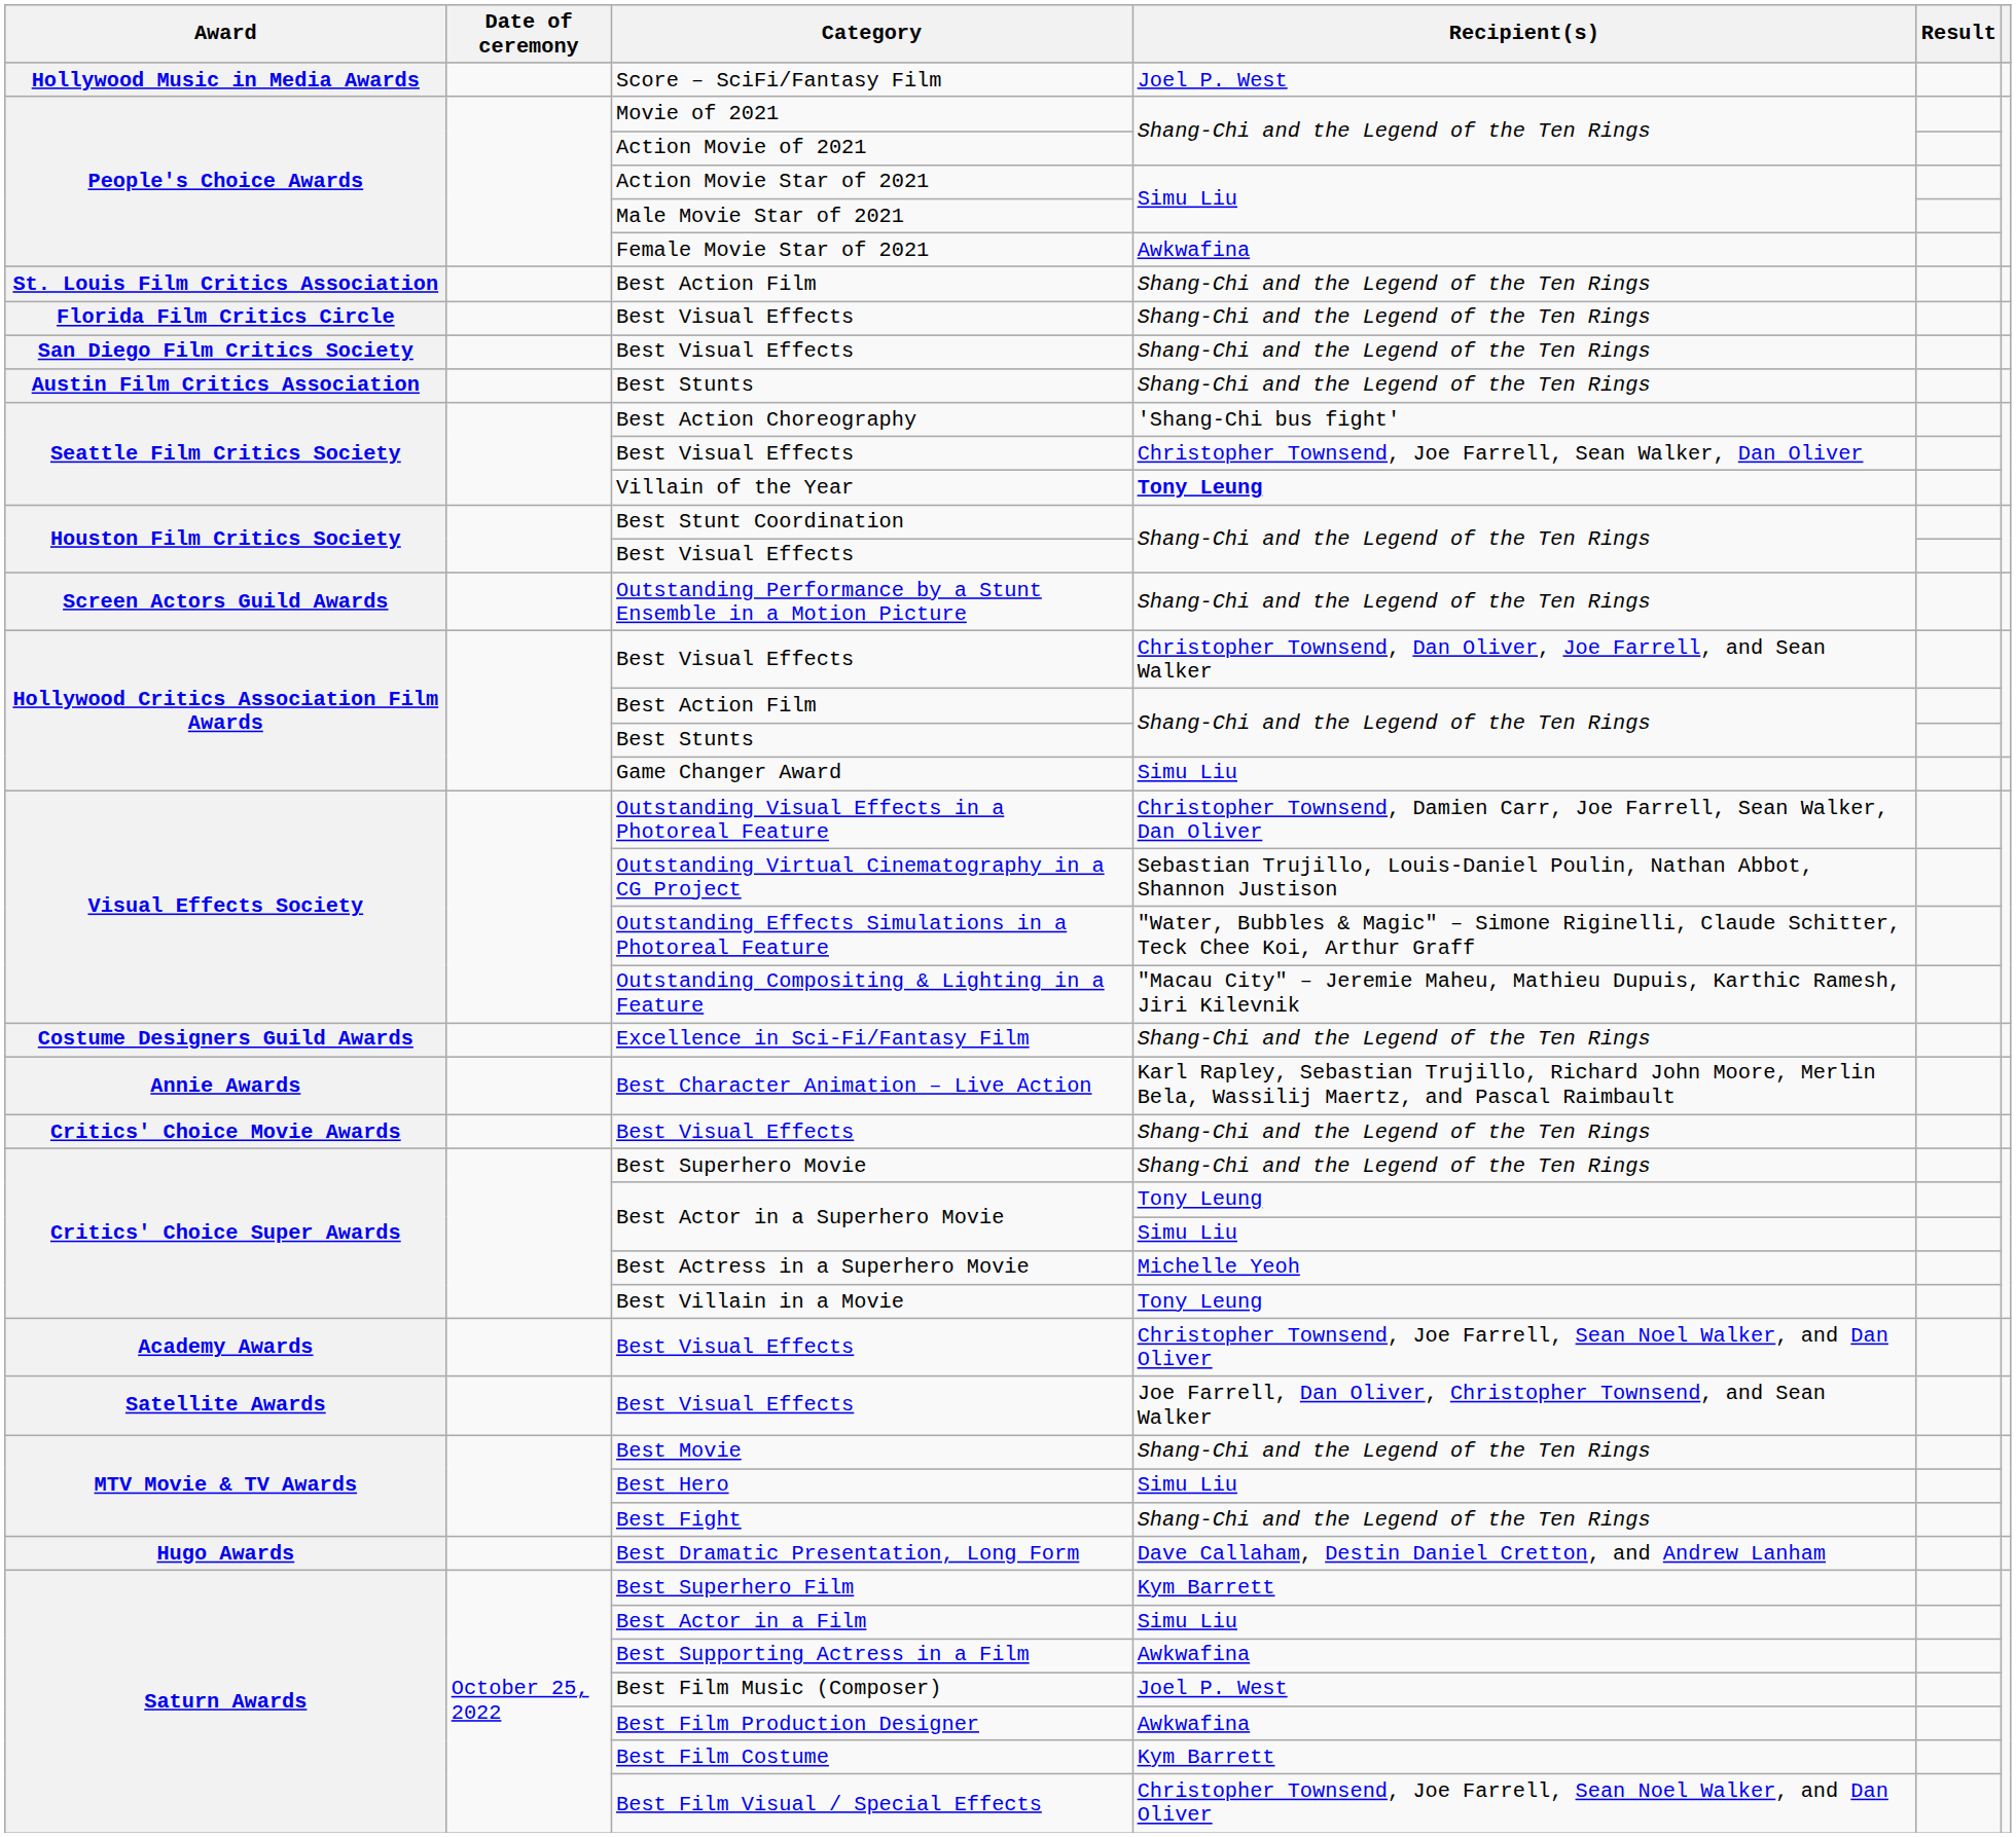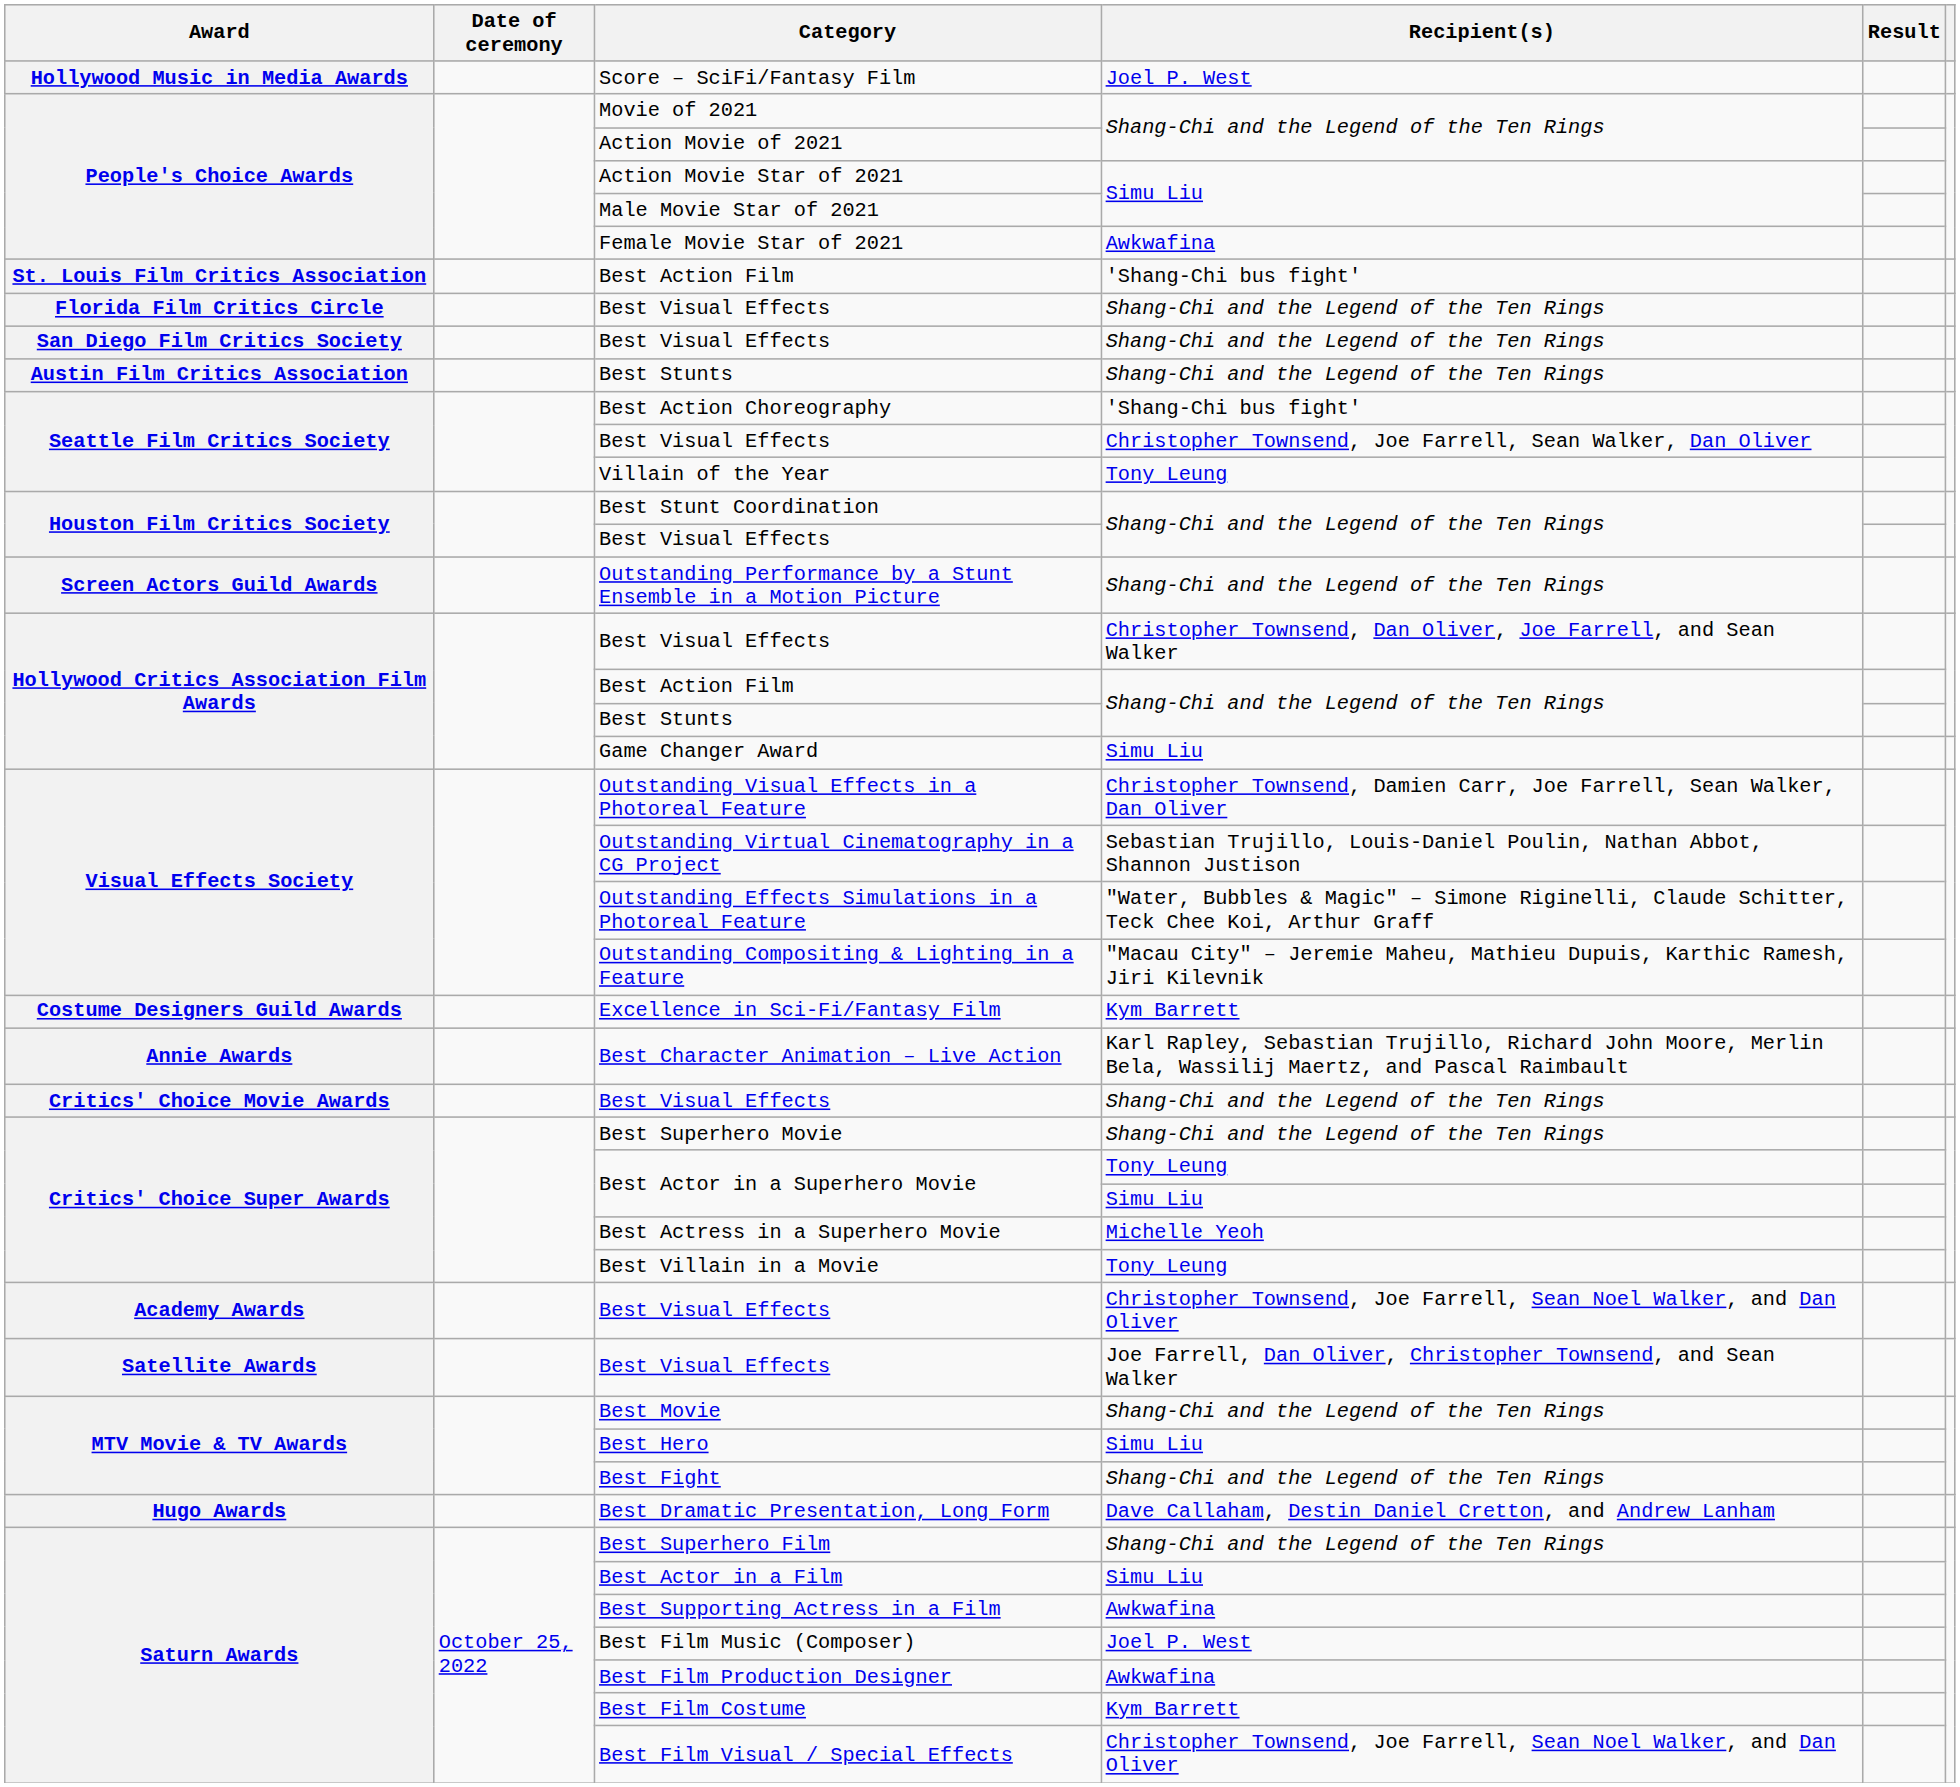 <table class="wikitable sortable plainrowheaders" style="width: 99%">
 <tr>
 <th scope="col" style="width:22%;">Award</th>
 <th scope="col">Date of ceremony</th>
 <th scope="col">Category</th>
 <th scope="col">Recipient(s)</th>
 <th scope="col">Result</th>
 <th scope="col" class="unsortable"></th>
 </tr>
 <tr>
 <th scope="row" style="text-align:center;"><a href='#'>Hollywood Music in Media Awards</a></th>
 <td><a href='#'></a></td>
 <td>Score – SciFi/Fantasy Film</td>
 <td><a href='#'>Joel P. West</a></td>
 <td></td>
 <td style="text-align:center;"></td>
 </tr>
 <tr>
 <th rowspan="5" scope="row" style="text-align:center;"><a href='#'>People's Choice Awards</a></th>
 <td rowspan="5"><a href='#'></a></td>
 <td>Movie of 2021</td>
 <td rowspan="2"><em>Shang-Chi and the Legend of the Ten Rings</em></td>
 <td></td>
 <td rowspan="5" style="text-align:center;"></td>
 </tr>
 <tr>
 <td>Action Movie of 2021</td>
 <td></td>
 </tr>
 <tr>
 <td>Action Movie Star of 2021</td>
 <td rowspan="2"><a href='#'>Simu Liu</a></td>
 <td></td>
 </tr>
 <tr>
 <td>Male Movie Star of 2021</td>
 <td></td>
 </tr>
 <tr>
 <td>Female Movie Star of 2021</td>
 <td><a href='#'>Awkwafina</a></td>
 <td></td>
 </tr>
 <tr>
 <th scope="row" style="text-align:center;"><a href='#'>St. Louis Film Critics Association</a></th>
 <td><a href='#'></a></td>
 <td>Best Action Film</td>
-<td><em>Shang-Chi and the Legend of the Ten Rings</em></td>
+<td>'Shang-Chi bus fight'</td>
 <td></td>
 <td style="text-align: center;"></td>
 </tr>
 <tr>
 <th scope="row" style="text-align:center;"><a href='#'>Florida Film Critics Circle</a></th>
 <td><a href='#'></a></td>
 <td>Best Visual Effects</td>
 <td><em>Shang-Chi and the Legend of the Ten Rings</em></td>
 <td></td>
 <td style="text-align:center;"></td>
 </tr>
 <tr>
 <th scope="row" style="text-align: center;"><a href='#'>San Diego Film Critics Society</a></th>
 <td><a href='#'></a></td>
 <td>Best Visual Effects</td>
 <td><em>Shang-Chi and the Legend of the Ten Rings</em></td>
 <td></td>
 <td style="text-align: center;"></td>
 </tr>
 <tr>
 <th scope="row" style="text-align:center;"><a href='#'>Austin Film Critics Association</a></th>
 <td><a href='#'></a></td>
 <td>Best Stunts</td>
 <td><em>Shang-Chi and the Legend of the Ten Rings</em></td>
 <td></td>
 <td style="text-align:center;"></td>
 </tr>
 <tr>
 <th rowspan="3" scope="row" style="text-align: center;"><a href='#'>Seattle Film Critics Society</a></th>
 <td rowspan="3"><a href='#'></a></td>
 <td>Best Action Choreography</td>
 <td>'Shang-Chi bus fight'</td>
 <td></td>
 <td rowspan="3" style="text-align: center;"></td>
 </tr>
 <tr>
 <td>Best Visual Effects</td>
 <td><a href='#'>Christopher Townsend</a>, Joe Farrell, Sean Walker, <a href='#'>Dan Oliver</a></td>
 <td></td>
 </tr>
 <tr>
 <td>Villain of the Year</td>
-<td><strong><a href='#'>Tony Leung</a></strong></td>
+<td><a href='#'>Tony Leung</a></td>
 <td></td>
 </tr>
 <tr>
 <th rowspan="2" scope="row" style="text-align:center;"><a href='#'>Houston Film Critics Society</a></th>
 <td rowspan="2"><a href='#'></a></td>
 <td>Best Stunt Coordination</td>
 <td rowspan="2"><em>Shang-Chi and the Legend of the Ten Rings</em></td>
 <td></td>
 <td rowspan="2" style="text-align:center;"></td>
 </tr>
 <tr>
 <td>Best Visual Effects</td>
 <td></td>
 </tr>
 <tr>
 <th scope="row" style="text-align:center;"><a href='#'>Screen Actors Guild Awards</a></th>
 <td><a href='#'></a></td>
 <td><a href='#'>Outstanding Performance by a Stunt Ensemble in a Motion Picture</a></td>
 <td><em>Shang-Chi and the Legend of the Ten Rings</em></td>
 <td></td>
 <td style="text-align: center;"></td>
 </tr>
 <tr>
 <th rowspan="4" scope="row" style="text-align:center;"><a href='#'>Hollywood Critics Association Film Awards</a></th>
 <td rowspan="4"></td>
 <td>Best Visual Effects</td>
 <td><a href='#'>Christopher Townsend</a>, <a href='#'>Dan Oliver</a>, <a href='#'>Joe Farrell</a>, and Sean Walker</td>
 <td></td>
 <td rowspan="3" style="text-align:center;"></td>
 </tr>
 <tr>
 <td>Best Action Film</td>
 <td rowspan="2"><em>Shang-Chi and the Legend of the Ten Rings</em></td>
 <td></td>
 </tr>
 <tr>
 <td>Best Stunts</td>
 <td></td>
 </tr>
 <tr>
 <td>Game Changer Award</td>
 <td><a href='#'>Simu Liu</a></td>
 <td></td>
 <td style="text-align:center;"></td>
 </tr>
 <tr>
 <th rowspan="4" scope="row" style="text-align: center;"><a href='#'>Visual Effects Society</a></th>
 <td rowspan="4"><a href='#'></a></td>
 <td><a href='#'>Outstanding Visual Effects in a Photoreal Feature</a></td>
 <td><a href='#'>Christopher Townsend</a>, Damien Carr, Joe Farrell, Sean Walker, <a href='#'>Dan Oliver</a></td>
 <td></td>
 <td rowspan="4" style="text-align: center;"></td>
 </tr>
 <tr>
 <td><a href='#'>Outstanding Virtual Cinematography in a CG Project</a></td>
 <td>Sebastian Trujillo, Louis-Daniel Poulin, Nathan Abbot, Shannon Justison</td>
 <td></td>
 </tr>
 <tr>
 <td><a href='#'>Outstanding Effects Simulations in a Photoreal Feature</a></td>
 <td>"Water, Bubbles & Magic" – Simone Riginelli, Claude Schitter, Teck Chee Koi, Arthur Graff</td>
 <td></td>
 </tr>
 <tr>
 <td><a href='#'>Outstanding Compositing & Lighting in a Feature</a></td>
 <td>"Macau City" – Jeremie Maheu, Mathieu Dupuis, Karthic Ramesh, Jiri Kilevnik</td>
 <td></td>
 </tr>
 <tr>
 <th scope="row" style="text-align:center;"><a href='#'>Costume Designers Guild Awards</a></th>
 <td><a href='#'></a></td>
 <td><a href='#'>Excellence in Sci-Fi/Fantasy Film</a></td>
-<td><em>Shang-Chi and the Legend of the Ten Rings</em></td>
+<td><a href='#'>Kym Barrett</a></td>
 <td></td>
 <td style="text-align: center;"></td>
 </tr>
 <tr>
 <th scope="row" style="text-align:center;"><a href='#'>Annie Awards</a></th>
 <td><a href='#'></a></td>
 <td><a href='#'>Best Character Animation – Live Action</a></td>
 <td>Karl Rapley, Sebastian Trujillo, Richard John Moore, Merlin Bela, Wassilij Maertz, and Pascal Raimbault</td>
 <td></td>
 <td style="text-align:center;"></td>
 </tr>
 <tr>
 <th scope="row" style="text-align:center;"><a href='#'>Critics' Choice Movie Awards</a></th>
 <td><a href='#'></a></td>
 <td><a href='#'>Best Visual Effects</a></td>
 <td><em>Shang-Chi and the Legend of the Ten Rings</em></td>
 <td></td>
 <td style="text-align:center;"></td>
 </tr>
 <tr>
 <th rowspan="5" scope="row" style="text-align: center;"><a href='#'>Critics' Choice Super Awards</a></th>
 <td rowspan="5"><a href='#'></a></td>
 <td>Best Superhero Movie</td>
 <td><em>Shang-Chi and the Legend of the Ten Rings</em></td>
 <td></td>
 <td rowspan="5" style="text-align: center;"></td>
 </tr>
 <tr>
 <td rowspan="2">Best Actor in a Superhero Movie</td>
 <td><a href='#'>Tony Leung</a></td>
 <td></td>
 </tr>
 <tr>
 <td><a href='#'>Simu Liu</a></td>
 <td></td>
 </tr>
 <tr>
 <td>Best Actress in a Superhero Movie</td>
 <td><a href='#'>Michelle Yeoh</a></td>
 <td></td>
 </tr>
 <tr>
 <td>Best Villain in a Movie</td>
 <td><a href='#'>Tony Leung</a></td>
 <td></td>
 </tr>
 <tr>
 <th scope="row" style="text-align: center;"><a href='#'>Academy Awards</a></th>
 <td><a href='#'></a></td>
 <td><a href='#'>Best Visual Effects</a></td>
 <td><a href='#'>Christopher Townsend</a>, Joe Farrell, <a href='#'>Sean Noel Walker</a>, and <a href='#'>Dan Oliver</a></td>
 <td></td>
 <td style="text-align: center;"></td>
 </tr>
 <tr>
 <th scope="row" style="text-align: center;"><a href='#'>Satellite Awards</a></th>
 <td><a href='#'></a></td>
 <td><a href='#'>Best Visual Effects</a></td>
 <td>Joe Farrell, <a href='#'>Dan Oliver</a>, <a href='#'>Christopher Townsend</a>, and Sean Walker</td>
 <td></td>
 <td style="text-align: center;"></td>
 </tr>
 <tr>
 <th rowspan="3" scope="row" style="text-align: center;"><a href='#'>MTV Movie & TV Awards</a></th>
 <td rowspan="3"><a href='#'></a></td>
 <td><a href='#'>Best Movie</a></td>
 <td><em>Shang-Chi and the Legend of the Ten Rings</em></td>
 <td></td>
 <td rowspan="3" style="text-align: center;"></td>
 </tr>
 <tr>
 <td><a href='#'>Best Hero</a></td>
 <td><a href='#'>Simu Liu</a></td>
 <td></td>
 </tr>
 <tr>
 <td><a href='#'>Best Fight</a></td>
 <td><em>Shang-Chi and the Legend of the Ten Rings</em></td>
 <td></td>
 </tr>
 <tr>
 <th scope="row" style="text-align: center;"><a href='#'>Hugo Awards</a></th>
 <td></td>
 <td><a href='#'>Best Dramatic Presentation, Long Form</a></td>
 <td><a href='#'>Dave Callaham</a>, <a href='#'>Destin Daniel Cretton</a>, and <a href='#'>Andrew Lanham</a></td>
 <td></td>
 <td style="text-align: center;"></td>
 </tr>
 <tr>
 <th rowspan="7" scope="row" style="text-align: center;"><a href='#'>Saturn Awards</a></th>
 <td rowspan="7"><a href='#'>October 25, 2022</a></td>
 <td><a href='#'>Best Superhero Film</a></td>
-<td><a href='#'>Kym Barrett</a></td>
+<td><em>Shang-Chi and the Legend of the Ten Rings</em></td>
 <td></td>
 <td rowspan="7" style="text-align: center;"></td>
 </tr>
 <tr>
 <td><a href='#'>Best Actor in a Film</a></td>
 <td><a href='#'>Simu Liu</a></td>
 <td></td>
 </tr>
 <tr>
 <td><a href='#'>Best Supporting Actress in a Film</a></td>
 <td><a href='#'>Awkwafina</a></td>
 <td></td>
 </tr>
 <tr>
 <td>Best Film Music (Composer)</td>
 <td><a href='#'>Joel P. West</a></td>
 <td></td>
 </tr>
 <tr>
 <td><a href='#'>Best Film Production Designer</a></td>
 <td><a href='#'>Awkwafina</a></td>
 <td></td>
 </tr>
 <tr>
 <td><a href='#'>Best Film Costume</a></td>
 <td><a href='#'>Kym Barrett</a></td>
 <td></td>
 </tr>
 <tr>
 <td><a href='#'>Best Film Visual / Special Effects</a></td>
 <td><a href='#'>Christopher Townsend</a>, Joe Farrell, <a href='#'>Sean Noel Walker</a>, and <a href='#'>Dan Oliver</a></td>
 <td></td>
 </tr>
 </table>
